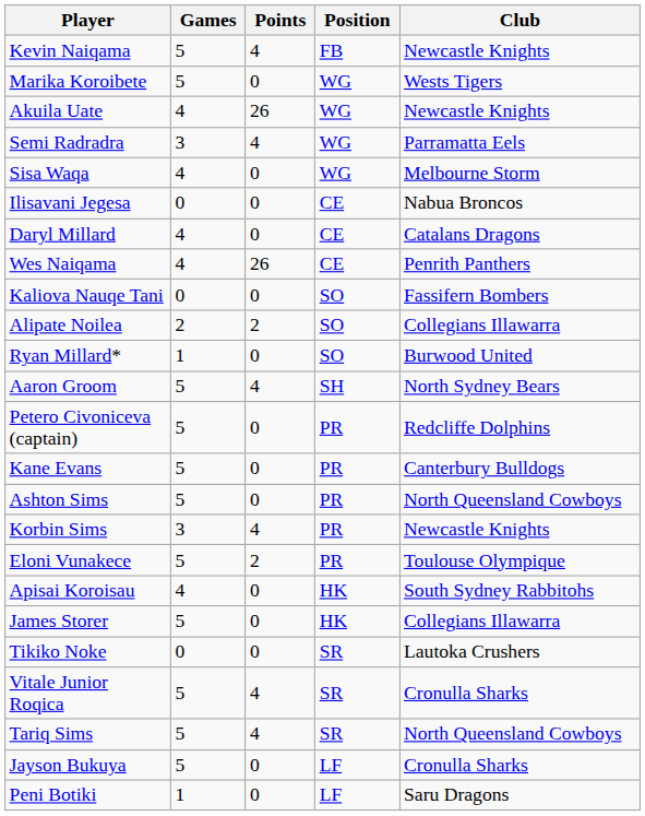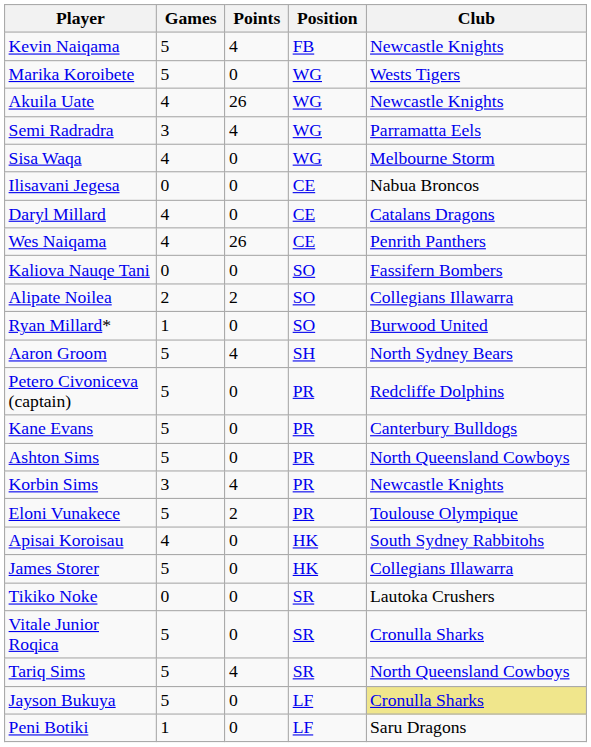 <table class="wikitable" style="width:60%;text-align:left">
 <tr>
 <th width=22%>Player</th>
 <th width=8%>Games</th>
 <th width=8%>Points</th>
 <th width=8%>Position</th>
 <th width=32%>Club</th>
 </tr>
 <tr>
 <td><a href='#'>Kevin Naiqama</a></td>
 <td>5</td>
 <td>4</td>
 <td><a href='#'>FB</a></td>
 <td> <a href='#'>Newcastle Knights</a></td>
 </tr>
 <tr>
 <td><a href='#'>Marika Koroibete</a></td>
 <td>5</td>
 <td>0</td>
 <td><a href='#'>WG</a></td>
 <td> <a href='#'>Wests Tigers</a></td>
 </tr>
 <tr>
 <td><a href='#'>Akuila Uate</a></td>
 <td>4</td>
 <td>26</td>
 <td><a href='#'>WG</a></td>
 <td> <a href='#'>Newcastle Knights</a></td>
 </tr>
 <tr>
 <td><a href='#'>Semi Radradra</a></td>
 <td>3</td>
 <td>4</td>
 <td><a href='#'>WG</a></td>
 <td> <a href='#'>Parramatta Eels</a></td>
 </tr>
 <tr>
 <td><a href='#'>Sisa Waqa</a></td>
 <td>4</td>
 <td>0</td>
 <td><a href='#'>WG</a></td>
 <td> <a href='#'>Melbourne Storm</a></td>
 </tr>
 <tr>
 <td><a href='#'>Ilisavani Jegesa</a></td>
 <td>0</td>
 <td>0</td>
 <td><a href='#'>CE</a></td>
 <td> Nabua Broncos</td>
 </tr>
 <tr>
 <td><a href='#'>Daryl Millard</a></td>
 <td>4</td>
 <td>0</td>
 <td><a href='#'>CE</a></td>
 <td> <a href='#'>Catalans Dragons</a></td>
 </tr>
 <tr>
 <td><a href='#'>Wes Naiqama</a></td>
 <td>4</td>
 <td>26</td>
 <td><a href='#'>CE</a></td>
 <td> <a href='#'>Penrith Panthers</a></td>
 </tr>
 <tr>
 <td><a href='#'>Kaliova Nauqe Tani</a></td>
 <td>0</td>
 <td>0</td>
 <td><a href='#'>SO</a></td>
 <td> <a href='#'>Fassifern Bombers</a></td>
 </tr>
 <tr>
 <td><a href='#'>Alipate Noilea</a></td>
 <td>2</td>
 <td>2</td>
 <td><a href='#'>SO</a></td>
 <td> <a href='#'>Collegians Illawarra</a></td>
 </tr>
 <tr>
 <td><a href='#'>Ryan Millard</a>*</td>
 <td>1</td>
 <td>0</td>
 <td><a href='#'>SO</a></td>
 <td> <a href='#'>Burwood United</a></td>
 </tr>
 <tr>
 <td><a href='#'>Aaron Groom</a></td>
 <td>5</td>
 <td>4</td>
 <td><a href='#'>SH</a></td>
 <td> <a href='#'>North Sydney Bears</a></td>
 </tr>
 <tr>
 <td><a href='#'>Petero Civoniceva</a> (captain)</td>
 <td>5</td>
 <td>0</td>
 <td><a href='#'>PR</a></td>
 <td> <a href='#'>Redcliffe Dolphins</a></td>
 </tr>
 <tr>
 <td><a href='#'>Kane Evans</a></td>
 <td>5</td>
 <td>0</td>
 <td><a href='#'>PR</a></td>
 <td> <a href='#'>Canterbury Bulldogs</a></td>
 </tr>
 <tr>
 <td><a href='#'>Ashton Sims</a></td>
 <td>5</td>
 <td>0</td>
 <td><a href='#'>PR</a></td>
 <td> <a href='#'>North Queensland Cowboys</a></td>
 </tr>
 <tr>
 <td><a href='#'>Korbin Sims</a></td>
 <td>3</td>
 <td>4</td>
 <td><a href='#'>PR</a></td>
 <td> <a href='#'>Newcastle Knights</a></td>
 </tr>
 <tr>
 <td><a href='#'>Eloni Vunakece</a></td>
 <td>5</td>
 <td>2</td>
 <td><a href='#'>PR</a></td>
 <td> <a href='#'>Toulouse Olympique</a></td>
 </tr>
 <tr>
 <td><a href='#'>Apisai Koroisau</a></td>
 <td>4</td>
 <td>0</td>
 <td><a href='#'>HK</a></td>
 <td> <a href='#'>South Sydney Rabbitohs</a></td>
 </tr>
 <tr>
 <td><a href='#'>James Storer</a></td>
 <td>5</td>
 <td>0</td>
 <td><a href='#'>HK</a></td>
 <td> <a href='#'>Collegians Illawarra</a></td>
 </tr>
 <tr>
 <td><a href='#'>Tikiko Noke</a></td>
 <td>0</td>
 <td>0</td>
 <td><a href='#'>SR</a></td>
 <td> Lautoka Crushers</td>
 </tr>
 <tr>
 <td><a href='#'>Vitale Junior Roqica</a></td>
 <td>5</td>
-<td>4</td>
+<td>0</td>
 <td><a href='#'>SR</a></td>
 <td> <a href='#'>Cronulla Sharks</a></td>
 </tr>
 <tr>
 <td><a href='#'>Tariq Sims</a></td>
 <td>5</td>
 <td>4</td>
 <td><a href='#'>SR</a></td>
 <td> <a href='#'>North Queensland Cowboys</a></td>
 </tr>
 <tr>
 <td><a href='#'>Jayson Bukuya</a></td>
 <td>5</td>
 <td>0</td>
 <td><a href='#'>LF</a></td>
-<td> <a href='#'>Cronulla Sharks</a></td>
+<td style="background: khaki;"> <a href='#'>Cronulla Sharks</a></td>
 </tr>
 <tr>
 <td><a href='#'>Peni Botiki</a></td>
 <td>1</td>
 <td>0</td>
 <td><a href='#'>LF</a></td>
 <td> Saru Dragons</td>
 </tr>
 </table>
